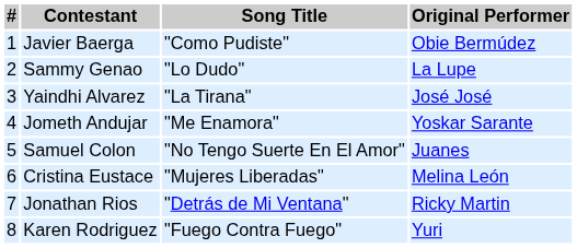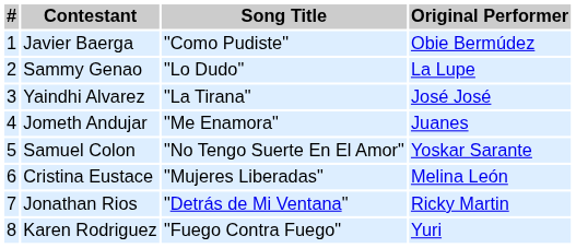 <table cellpadding=2 cellspacing=2>
 <tr bgcolor=#cccccc>
 <th>#</th>
 <th>Contestant</th>
 <th>Song Title</th>
 <th>Original Performer</th>
 </tr>
 <tr bgcolor=#DDEEFF>
 <td align=center>1</td>
 <td>Javier Baerga</td>
 <td>"Como Pudiste"</td>
 <td><a href='#'>Obie Bermúdez</a></td>
 </tr>
 <tr bgcolor=#DDEEFF>
 <td align=center>2</td>
 <td>Sammy Genao</td>
 <td>"Lo Dudo"</td>
 <td><a href='#'>La Lupe</a></td>
 </tr>
 <tr bgcolor=#DDEEFF>
 <td align=center>3</td>
 <td>Yaindhi Alvarez</td>
 <td>"La Tirana"</td>
 <td><a href='#'>José José</a></td>
 </tr>
 <tr bgcolor=#DDEEFF>
 <td align=center>4</td>
 <td>Jometh Andujar</td>
 <td>"Me Enamora"</td>
-<td><a href='#'>Yoskar Sarante</a></td>
+<td><a href='#'>Juanes</a></td>
 </tr>
 <tr bgcolor=#DDEEFF>
 <td align=center>5</td>
 <td>Samuel Colon</td>
 <td>"No Tengo Suerte En El Amor"</td>
-<td><a href='#'>Juanes</a></td>
+<td><a href='#'>Yoskar Sarante</a></td>
 </tr>
 <tr bgcolor=#DDEEFF>
 <td align=center>6</td>
 <td>Cristina Eustace</td>
 <td>"Mujeres Liberadas"</td>
 <td><a href='#'>Melina León</a></td>
 </tr>
 <tr bgcolor=#DDEEFF>
 <td align=center>7</td>
 <td>Jonathan Rios</td>
 <td>"<a href='#'>Detrás de Mi Ventana</a>"</td>
 <td><a href='#'>Ricky Martin</a></td>
 </tr>
 <tr bgcolor=#DDEEFF>
 <td align=center>8</td>
 <td>Karen Rodriguez</td>
 <td>"Fuego Contra Fuego"</td>
 <td><a href='#'>Yuri</a></td>
 </tr>
 <tr bgcolor=#DDEEFF>
 </tr>
 </table>
